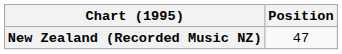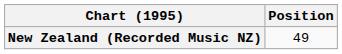 <table class="wikitable plainrowheaders">
 <tr>
 <th>Chart (1995)</th>
 <th>Position</th>
 </tr>
 <tr>
 <th scope="row">New Zealand (Recorded Music NZ)</th>
-<td align="center">47</td>
+<td align="center">49</td>
 </tr>
 </table>
